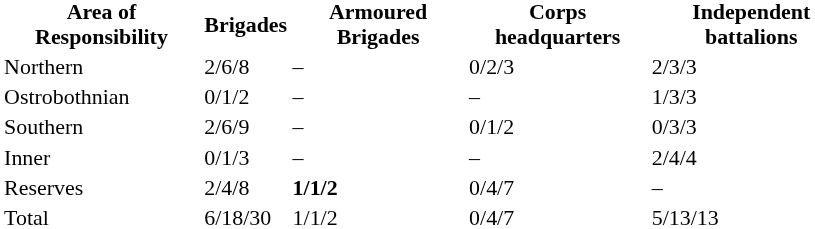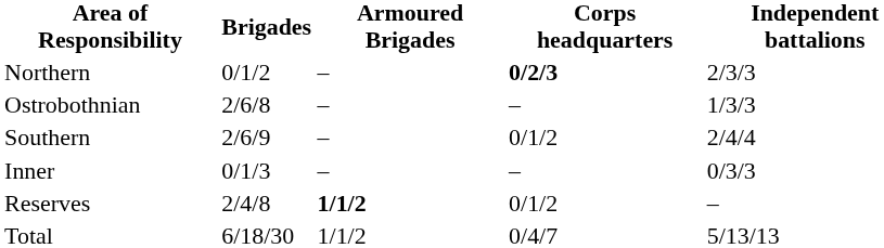 <table>
 <tr>
 <th>Area of Responsibility</th>
 <th>Brigades</th>
 <th>Armoured Brigades</th>
 <th>Corps headquarters</th>
 <th>Independent battalions</th>
 </tr>
 <tr>
 <td>Northern</td>
-<td>2/6/8</td>
+<td>0/1/2</td>
 <td>–</td>
-<td>0/2/3</td>
+<td><strong>0/2/3</strong></td>
 <td>2/3/3</td>
 </tr>
 <tr>
 <td>Ostrobothnian</td>
-<td>0/1/2</td>
+<td>2/6/8</td>
 <td>–</td>
 <td>–</td>
 <td>1/3/3</td>
 </tr>
 <tr>
 <td>Southern</td>
 <td>2/6/9</td>
 <td>–</td>
 <td>0/1/2</td>
-<td>0/3/3</td>
+<td>2/4/4</td>
 </tr>
 <tr>
 <td>Inner</td>
 <td>0/1/3</td>
 <td>–</td>
 <td>–</td>
-<td>2/4/4</td>
+<td>0/3/3</td>
 </tr>
 <tr>
 <td>Reserves</td>
 <td>2/4/8</td>
 <td><strong>1/1/2</strong></td>
-<td>0/4/7</td>
+<td>0/1/2</td>
 <td>–</td>
 </tr>
 <tr>
 <td>Total</td>
 <td>6/18/30</td>
 <td>1/1/2</td>
 <td>0/4/7</td>
 <td>5/13/13</td>
 </tr>
 <tr>
 </tr>
 </table>
